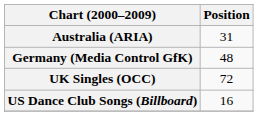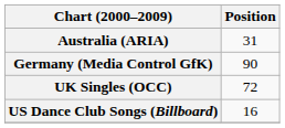 <table class="wikitable plainrowheaders sortable" style="text-align:center">
 <tr>
 <th>Chart (2000–2009)</th>
 <th>Position</th>
 </tr>
 <tr>
 <th scope="row">Australia (ARIA)</th>
 <td>31</td>
 </tr>
 <tr>
 <th scope="row">Germany (Media Control GfK)</th>
-<td>48</td>
+<td>90</td>
 </tr>
 <tr>
 <th scope="row">UK Singles (OCC)</th>
 <td>72</td>
 </tr>
 <tr>
 <th scope="row">US Dance Club Songs (<em>Billboard</em>)</th>
 <td>16</td>
 </tr>
 <tr>
 </tr>
 </table>
